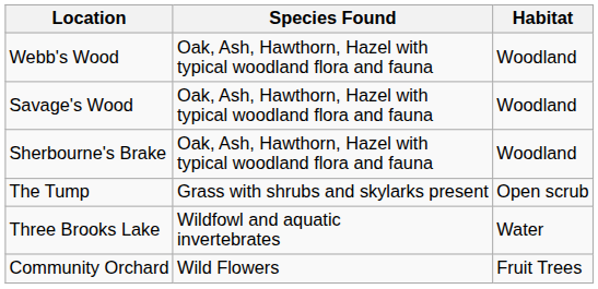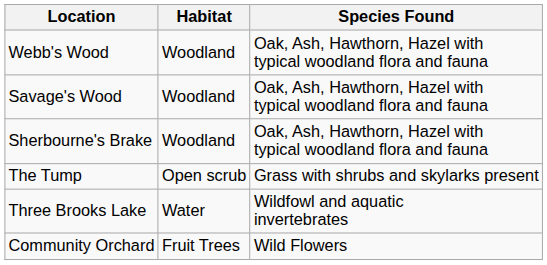 <table class="wikitable" align="right" style="margin: 1em; margin-top: 0;">
 <tr>
 <th>Location</th>
+<th>Habitat</th>
 <th>Species Found</th>
-<th>Habitat</th>
 </tr>
 <tr>
 <td>Webb's Wood</td>
+<td>Woodland</td>
 <td>Oak, Ash, Hawthorn, Hazel with<br>typical woodland flora and fauna</td>
-<td>Woodland</td>
 </tr>
 <tr>
 <td>Savage's Wood</td>
+<td>Woodland</td>
 <td>Oak, Ash, Hawthorn, Hazel with<br>typical woodland flora and fauna</td>
-<td>Woodland</td>
 </tr>
 <tr>
 <td>Sherbourne's Brake</td>
+<td>Woodland</td>
 <td>Oak, Ash, Hawthorn, Hazel with<br>typical woodland flora and fauna</td>
-<td>Woodland</td>
 </tr>
 <tr>
 <td>The Tump</td>
+<td>Open scrub</td>
 <td>Grass with shrubs and skylarks present</td>
-<td>Open scrub</td>
 </tr>
 <tr>
 <td>Three Brooks Lake</td>
+<td>Water</td>
 <td>Wildfowl and aquatic<br>invertebrates</td>
-<td>Water</td>
 </tr>
 <tr>
 <td>Community Orchard</td>
+<td>Fruit Trees</td>
 <td>Wild Flowers</td>
-<td>Fruit Trees</td>
 </tr>
 </table>
